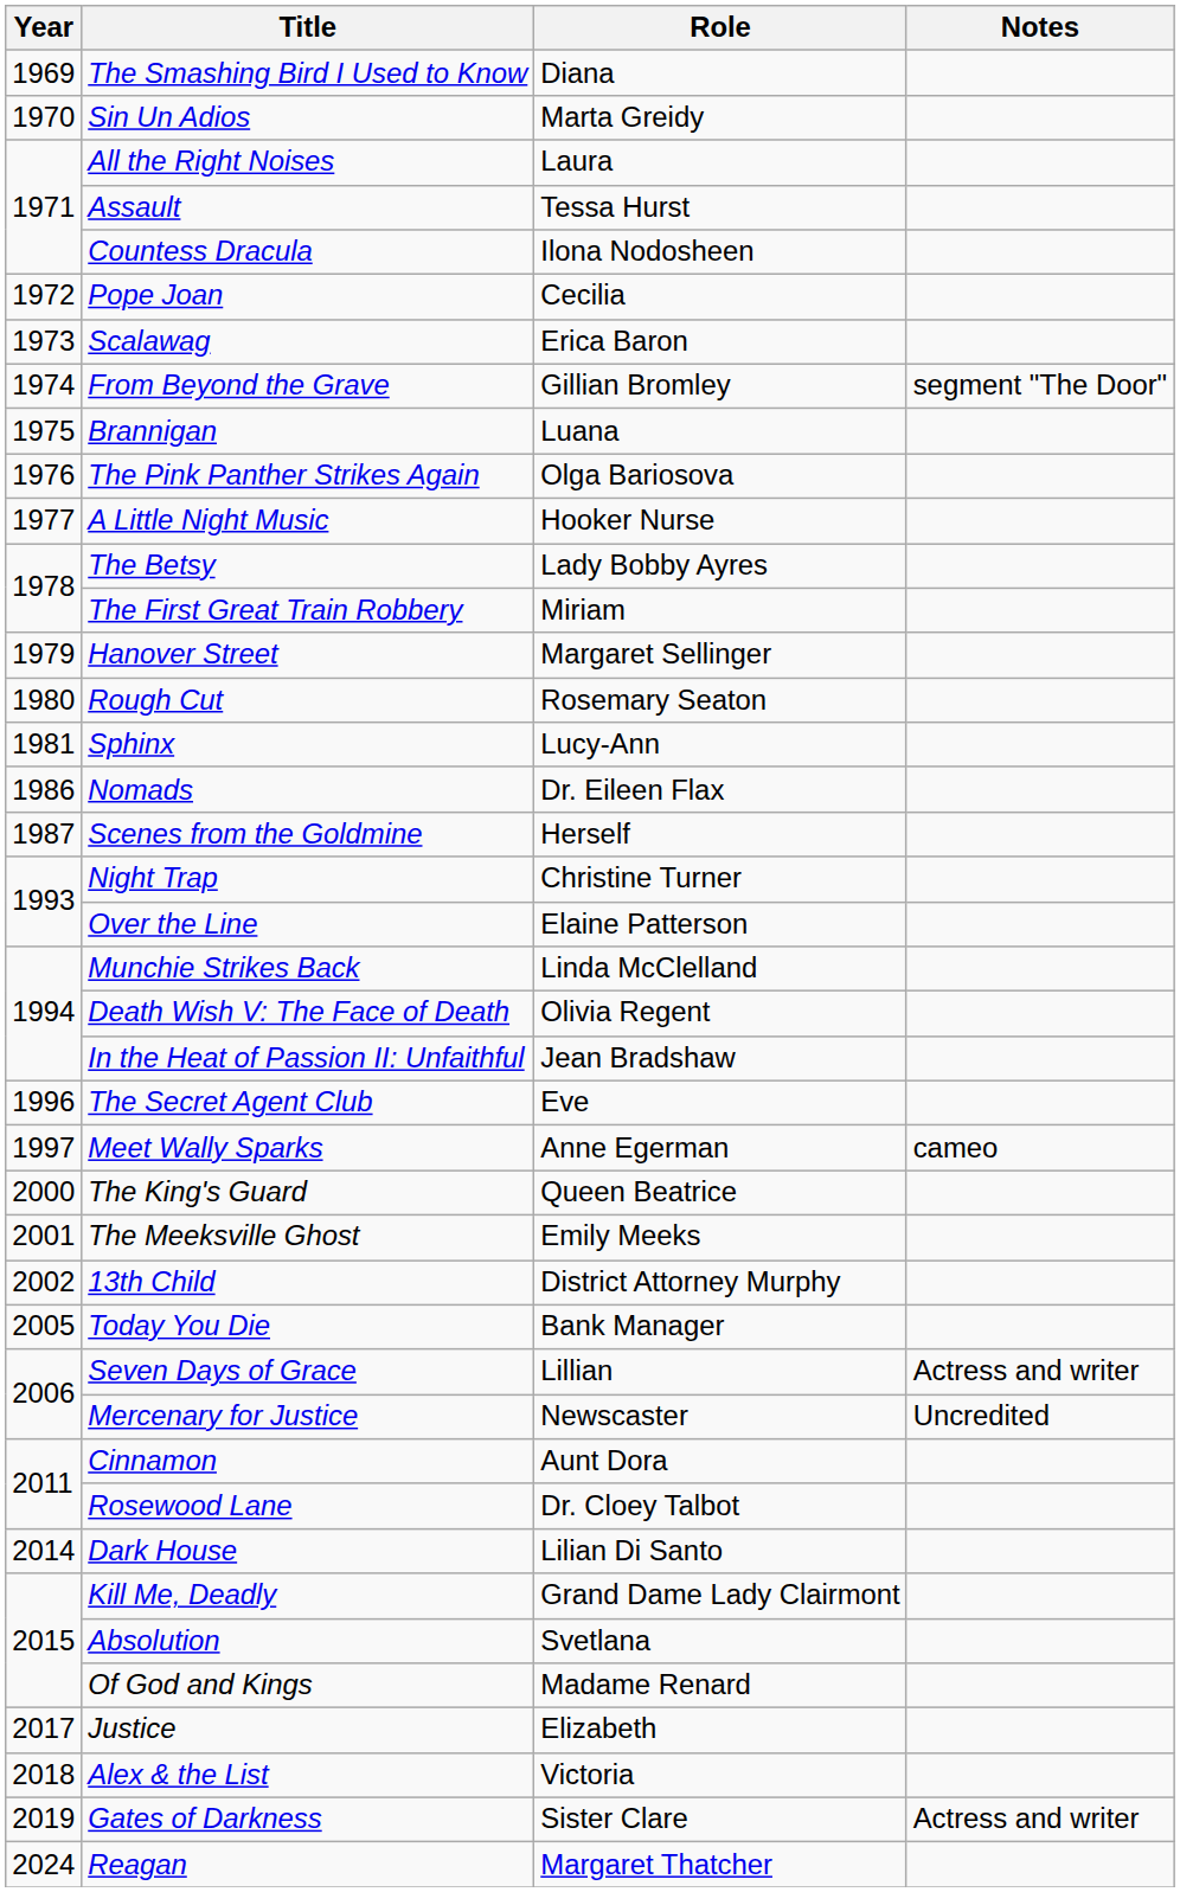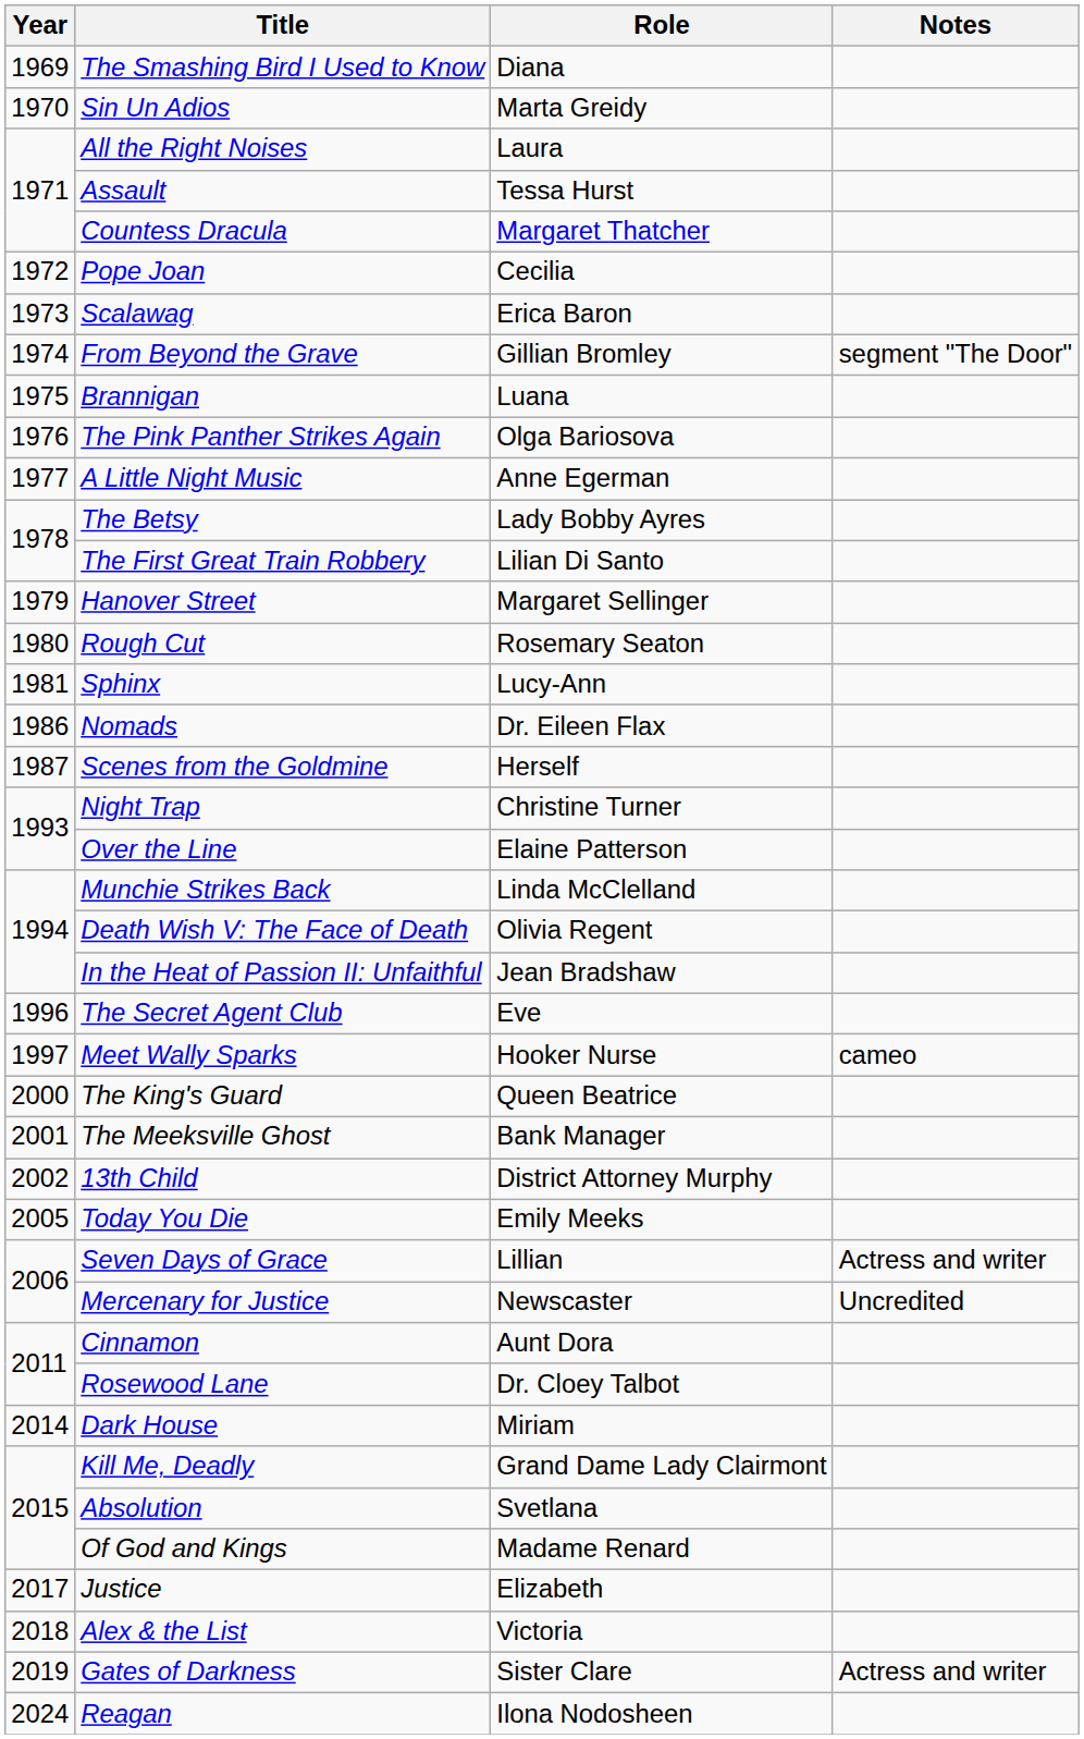 <table class="wikitable sortable">
 <tr>
 <th>Year</th>
 <th>Title</th>
 <th>Role</th>
 <th class="unsortable">Notes</th>
 </tr>
 <tr>
 <td>1969</td>
 <td><em><a href='#'>The Smashing Bird I Used to Know</a></em></td>
 <td>Diana</td>
 <td></td>
 </tr>
 <tr>
 <td>1970</td>
 <td><em><a href='#'>Sin Un Adios</a></em></td>
 <td>Marta Greidy</td>
 <td></td>
 </tr>
 <tr>
 <td rowspan="3">1971</td>
 <td><em><a href='#'>All the Right Noises</a></em></td>
 <td>Laura</td>
 <td></td>
 </tr>
 <tr>
 <td><em><a href='#'>Assault</a></em></td>
 <td>Tessa Hurst</td>
 <td></td>
 </tr>
 <tr>
 <td><em><a href='#'>Countess Dracula</a></em></td>
-<td>Ilona Nodosheen</td>
+<td><a href='#'>Margaret Thatcher</a></td>
 <td></td>
 </tr>
 <tr>
 <td>1972</td>
 <td><em><a href='#'>Pope Joan</a></em></td>
 <td>Cecilia</td>
 <td></td>
 </tr>
 <tr>
 <td>1973</td>
 <td><em><a href='#'>Scalawag</a></em></td>
 <td>Erica Baron</td>
 <td></td>
 </tr>
 <tr>
 <td>1974</td>
 <td><em><a href='#'>From Beyond the Grave</a></em></td>
 <td>Gillian Bromley</td>
 <td>segment "The Door"</td>
 </tr>
 <tr>
 <td>1975</td>
 <td><em><a href='#'>Brannigan</a></em></td>
 <td>Luana</td>
 <td></td>
 </tr>
 <tr>
 <td>1976</td>
 <td><em><a href='#'>The Pink Panther Strikes Again</a></em></td>
 <td>Olga Bariosova</td>
 <td></td>
 </tr>
 <tr>
 <td>1977</td>
 <td><em><a href='#'>A Little Night Music</a></em></td>
-<td>Hooker Nurse</td>
+<td>Anne Egerman</td>
 <td></td>
 </tr>
 <tr>
 <td rowspan="2">1978</td>
 <td><em><a href='#'>The Betsy</a></em></td>
 <td>Lady Bobby Ayres</td>
 <td></td>
 </tr>
 <tr>
 <td><em><a href='#'>The First Great Train Robbery</a></em></td>
-<td>Miriam</td>
+<td>Lilian Di Santo</td>
 <td></td>
 </tr>
 <tr>
 <td>1979</td>
 <td><em><a href='#'>Hanover Street</a></em></td>
 <td>Margaret Sellinger</td>
 <td></td>
 </tr>
 <tr>
 <td>1980</td>
 <td><em><a href='#'>Rough Cut</a></em></td>
 <td>Rosemary Seaton</td>
 <td></td>
 </tr>
 <tr>
 <td>1981</td>
 <td><em><a href='#'>Sphinx</a></em></td>
 <td>Lucy-Ann</td>
 <td></td>
 </tr>
 <tr>
 <td>1986</td>
 <td><em><a href='#'>Nomads</a></em></td>
 <td>Dr. Eileen Flax</td>
 <td></td>
 </tr>
 <tr>
 <td>1987</td>
 <td><em><a href='#'>Scenes from the Goldmine</a></em></td>
 <td>Herself</td>
 <td></td>
 </tr>
 <tr>
 <td rowspan="2">1993</td>
 <td><em><a href='#'>Night Trap</a></em></td>
 <td>Christine Turner</td>
 <td></td>
 </tr>
 <tr>
 <td><em><a href='#'>Over the Line</a></em></td>
 <td>Elaine Patterson</td>
 <td></td>
 </tr>
 <tr>
 <td rowspan="3">1994</td>
 <td><em><a href='#'>Munchie Strikes Back</a></em></td>
 <td>Linda McClelland</td>
 <td></td>
 </tr>
 <tr>
 <td><em><a href='#'>Death Wish V: The Face of Death</a></em></td>
 <td>Olivia Regent</td>
 <td></td>
 </tr>
 <tr>
 <td><em><a href='#'>In the Heat of Passion II: Unfaithful</a></em></td>
 <td>Jean Bradshaw</td>
 <td></td>
 </tr>
 <tr>
 <td>1996</td>
 <td><em><a href='#'>The Secret Agent Club</a></em></td>
 <td>Eve</td>
 <td></td>
 </tr>
 <tr>
 <td>1997</td>
 <td><em><a href='#'>Meet Wally Sparks</a></em></td>
-<td>Anne Egerman</td>
+<td>Hooker Nurse</td>
 <td>cameo</td>
 </tr>
 <tr>
 <td>2000</td>
 <td><em>The King's Guard</em></td>
 <td>Queen Beatrice</td>
 <td></td>
 </tr>
 <tr>
 <td>2001</td>
 <td><em>The Meeksville Ghost</em></td>
-<td>Emily Meeks</td>
+<td>Bank Manager</td>
 <td></td>
 </tr>
 <tr>
 <td>2002</td>
 <td><em><a href='#'>13th Child</a></em></td>
 <td>District Attorney Murphy</td>
 <td></td>
 </tr>
 <tr>
 <td>2005</td>
 <td><em><a href='#'>Today You Die</a></em></td>
-<td>Bank Manager</td>
+<td>Emily Meeks</td>
 <td></td>
 </tr>
 <tr>
 <td rowspan="2">2006</td>
 <td><em><a href='#'>Seven Days of Grace</a></em></td>
 <td>Lillian</td>
 <td>Actress and writer</td>
 </tr>
 <tr>
 <td><em><a href='#'>Mercenary for Justice</a></em></td>
 <td>Newscaster</td>
 <td>Uncredited</td>
 </tr>
 <tr>
 <td rowspan="2">2011</td>
 <td><em><a href='#'>Cinnamon</a></em></td>
 <td>Aunt Dora</td>
 <td></td>
 </tr>
 <tr>
 <td><em><a href='#'>Rosewood Lane</a></em></td>
 <td>Dr. Cloey Talbot</td>
 <td></td>
 </tr>
 <tr>
 <td>2014</td>
 <td><em><a href='#'>Dark House</a></em></td>
-<td>Lilian Di Santo</td>
+<td>Miriam</td>
 <td></td>
 </tr>
 <tr>
 <td rowspan="3">2015</td>
 <td><em><a href='#'>Kill Me, Deadly</a></em></td>
 <td>Grand Dame Lady Clairmont</td>
 <td></td>
 </tr>
 <tr>
 <td><em><a href='#'>Absolution</a></em></td>
 <td>Svetlana</td>
 <td></td>
 </tr>
 <tr>
 <td><em>Of God and Kings</em></td>
 <td>Madame Renard</td>
 <td></td>
 </tr>
 <tr>
 <td>2017</td>
 <td><em>Justice</em></td>
 <td>Elizabeth</td>
 <td></td>
 </tr>
 <tr>
 <td>2018</td>
 <td><em><a href='#'>Alex & the List</a></em></td>
 <td>Victoria</td>
 <td></td>
 </tr>
 <tr>
 <td>2019</td>
 <td><em><a href='#'>Gates of Darkness</a></em></td>
 <td>Sister Clare</td>
 <td>Actress and writer</td>
 </tr>
 <tr>
 <td>2024</td>
 <td><em><a href='#'>Reagan</a></em></td>
-<td><a href='#'>Margaret Thatcher</a></td>
+<td>Ilona Nodosheen</td>
 <td></td>
 </tr>
 </table>
